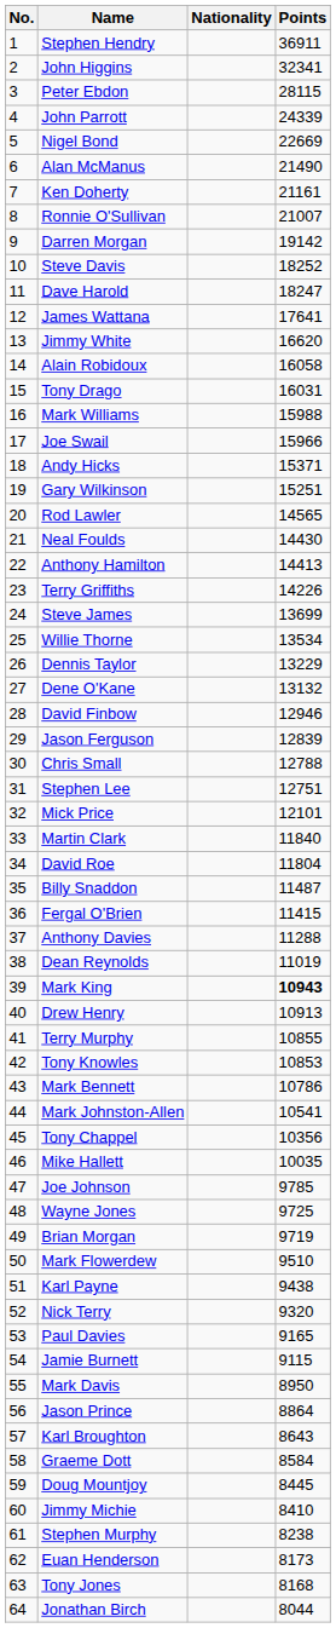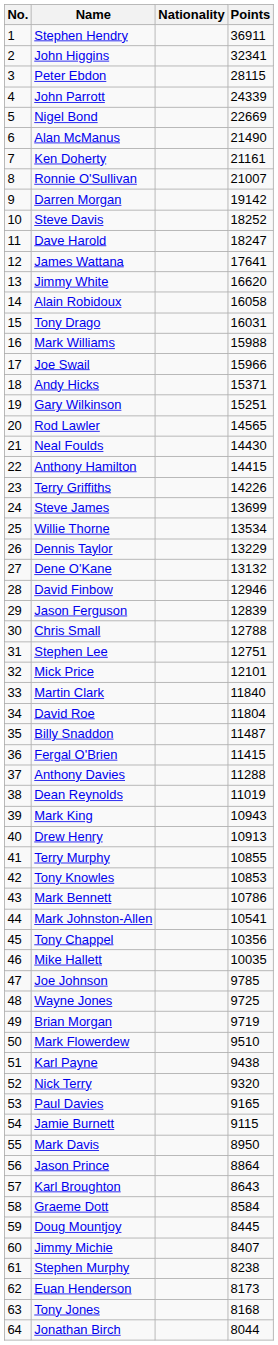 <table class="wikitable">
 <tr>
 <th>No.</th>
 <th align="left">Name</th>
 <th align="left">Nationality</th>
 <th align="left">Points</th>
 </tr>
 <tr>
 <td>1</td>
 <td><a href='#'>Stephen Hendry</a></td>
 <td></td>
 <td>36911</td>
 </tr>
 <tr>
 <td>2</td>
 <td><a href='#'>John Higgins</a></td>
 <td></td>
 <td>32341</td>
 </tr>
 <tr>
 <td>3</td>
 <td><a href='#'>Peter Ebdon</a></td>
 <td></td>
 <td>28115</td>
 </tr>
 <tr>
 <td>4</td>
 <td><a href='#'>John Parrott</a></td>
 <td></td>
 <td>24339</td>
 </tr>
 <tr>
 <td>5</td>
 <td><a href='#'>Nigel Bond</a></td>
 <td></td>
 <td>22669</td>
 </tr>
 <tr>
 <td>6</td>
 <td><a href='#'>Alan McManus</a></td>
 <td></td>
 <td>21490</td>
 </tr>
 <tr>
 <td>7</td>
 <td><a href='#'>Ken Doherty</a></td>
 <td></td>
 <td>21161</td>
 </tr>
 <tr>
 <td>8</td>
 <td><a href='#'>Ronnie O'Sullivan</a></td>
 <td></td>
 <td>21007</td>
 </tr>
 <tr>
 <td>9</td>
 <td><a href='#'>Darren Morgan</a></td>
 <td></td>
 <td>19142</td>
 </tr>
 <tr>
 <td>10</td>
 <td><a href='#'>Steve Davis</a></td>
 <td></td>
 <td>18252</td>
 </tr>
 <tr>
 <td>11</td>
 <td><a href='#'>Dave Harold</a></td>
 <td></td>
 <td>18247</td>
 </tr>
 <tr>
 <td>12</td>
 <td><a href='#'>James Wattana</a></td>
 <td></td>
 <td>17641</td>
 </tr>
 <tr>
 <td>13</td>
 <td><a href='#'>Jimmy White</a></td>
 <td></td>
 <td>16620</td>
 </tr>
 <tr>
 <td>14</td>
 <td><a href='#'>Alain Robidoux</a></td>
 <td></td>
 <td>16058</td>
 </tr>
 <tr>
 <td>15</td>
 <td><a href='#'>Tony Drago</a></td>
 <td></td>
 <td>16031</td>
 </tr>
 <tr>
 <td>16</td>
 <td><a href='#'>Mark Williams</a></td>
 <td></td>
 <td>15988</td>
 </tr>
 <tr>
 <td>17</td>
 <td><a href='#'>Joe Swail</a></td>
 <td></td>
 <td>15966</td>
 </tr>
 <tr>
 <td>18</td>
 <td><a href='#'>Andy Hicks</a></td>
 <td></td>
 <td>15371</td>
 </tr>
 <tr>
 <td>19</td>
 <td><a href='#'>Gary Wilkinson</a></td>
 <td></td>
 <td>15251</td>
 </tr>
 <tr>
 <td>20</td>
 <td><a href='#'>Rod Lawler</a></td>
 <td></td>
 <td>14565</td>
 </tr>
 <tr>
 <td>21</td>
 <td><a href='#'>Neal Foulds</a></td>
 <td></td>
 <td>14430</td>
 </tr>
 <tr>
 <td>22</td>
 <td><a href='#'>Anthony Hamilton</a></td>
 <td></td>
-<td>14413</td>
+<td>14415</td>
 </tr>
 <tr>
 <td>23</td>
 <td><a href='#'>Terry Griffiths</a></td>
 <td></td>
 <td>14226</td>
 </tr>
 <tr>
 <td>24</td>
 <td><a href='#'>Steve James</a></td>
 <td></td>
 <td>13699</td>
 </tr>
 <tr>
 <td>25</td>
 <td><a href='#'>Willie Thorne</a></td>
 <td></td>
 <td>13534</td>
 </tr>
 <tr>
 <td>26</td>
 <td><a href='#'>Dennis Taylor</a></td>
 <td></td>
 <td>13229</td>
 </tr>
 <tr>
 <td>27</td>
 <td><a href='#'>Dene O'Kane</a></td>
 <td></td>
 <td>13132</td>
 </tr>
 <tr>
 <td>28</td>
 <td><a href='#'>David Finbow</a></td>
 <td></td>
 <td>12946</td>
 </tr>
 <tr>
 <td>29</td>
 <td><a href='#'>Jason Ferguson</a></td>
 <td></td>
 <td>12839</td>
 </tr>
 <tr>
 <td>30</td>
 <td><a href='#'>Chris Small</a></td>
 <td></td>
 <td>12788</td>
 </tr>
 <tr>
 <td>31</td>
 <td><a href='#'>Stephen Lee</a></td>
 <td></td>
 <td>12751</td>
 </tr>
 <tr>
 <td>32</td>
 <td><a href='#'>Mick Price</a></td>
 <td></td>
 <td>12101</td>
 </tr>
 <tr>
 <td>33</td>
 <td><a href='#'>Martin Clark</a></td>
 <td></td>
 <td>11840</td>
 </tr>
 <tr>
 <td>34</td>
 <td><a href='#'>David Roe</a></td>
 <td></td>
 <td>11804</td>
 </tr>
 <tr>
 <td>35</td>
 <td><a href='#'>Billy Snaddon</a></td>
 <td></td>
 <td>11487</td>
 </tr>
 <tr>
 <td>36</td>
 <td><a href='#'>Fergal O'Brien</a></td>
 <td></td>
 <td>11415</td>
 </tr>
 <tr>
 <td>37</td>
 <td><a href='#'>Anthony Davies</a></td>
 <td></td>
 <td>11288</td>
 </tr>
 <tr>
 <td>38</td>
 <td><a href='#'>Dean Reynolds</a></td>
 <td></td>
 <td>11019</td>
 </tr>
 <tr>
 <td>39</td>
 <td><a href='#'>Mark King</a></td>
 <td></td>
-<td><strong>10943</strong></td>
+<td>10943</td>
 </tr>
 <tr>
 <td>40</td>
 <td><a href='#'>Drew Henry</a></td>
 <td></td>
 <td>10913</td>
 </tr>
 <tr>
 <td>41</td>
 <td><a href='#'>Terry Murphy</a></td>
 <td></td>
 <td>10855</td>
 </tr>
 <tr>
 <td>42</td>
 <td><a href='#'>Tony Knowles</a></td>
 <td></td>
 <td>10853</td>
 </tr>
 <tr>
 <td>43</td>
 <td><a href='#'>Mark Bennett</a></td>
 <td></td>
 <td>10786</td>
 </tr>
 <tr>
 <td>44</td>
 <td><a href='#'>Mark Johnston-Allen</a></td>
 <td></td>
 <td>10541</td>
 </tr>
 <tr>
 <td>45</td>
 <td><a href='#'>Tony Chappel</a></td>
 <td></td>
 <td>10356</td>
 </tr>
 <tr>
 <td>46</td>
 <td><a href='#'>Mike Hallett</a></td>
 <td></td>
 <td>10035</td>
 </tr>
 <tr>
 <td>47</td>
 <td><a href='#'>Joe Johnson</a></td>
 <td></td>
 <td>9785</td>
 </tr>
 <tr>
 <td>48</td>
 <td><a href='#'>Wayne Jones</a></td>
 <td></td>
 <td>9725</td>
 </tr>
 <tr>
 <td>49</td>
 <td><a href='#'>Brian Morgan</a></td>
 <td></td>
 <td>9719</td>
 </tr>
 <tr>
 <td>50</td>
 <td><a href='#'>Mark Flowerdew</a></td>
 <td></td>
 <td>9510</td>
 </tr>
 <tr>
 <td>51</td>
 <td><a href='#'>Karl Payne</a></td>
 <td></td>
 <td>9438</td>
 </tr>
 <tr>
 <td>52</td>
 <td><a href='#'>Nick Terry</a></td>
 <td></td>
 <td>9320</td>
 </tr>
 <tr>
 <td>53</td>
 <td><a href='#'>Paul Davies</a></td>
 <td></td>
 <td>9165</td>
 </tr>
 <tr>
 <td>54</td>
 <td><a href='#'>Jamie Burnett</a></td>
 <td></td>
 <td>9115</td>
 </tr>
 <tr>
 <td>55</td>
 <td><a href='#'>Mark Davis</a></td>
 <td></td>
 <td>8950</td>
 </tr>
 <tr>
 <td>56</td>
 <td><a href='#'>Jason Prince</a></td>
 <td></td>
 <td>8864</td>
 </tr>
 <tr>
 <td>57</td>
 <td><a href='#'>Karl Broughton</a></td>
 <td></td>
 <td>8643</td>
 </tr>
 <tr>
 <td>58</td>
 <td><a href='#'>Graeme Dott</a></td>
 <td></td>
 <td>8584</td>
 </tr>
 <tr>
 <td>59</td>
 <td><a href='#'>Doug Mountjoy</a></td>
 <td></td>
 <td>8445</td>
 </tr>
 <tr>
 <td>60</td>
 <td><a href='#'>Jimmy Michie</a></td>
 <td></td>
-<td>8410</td>
+<td>8407</td>
 </tr>
 <tr>
 <td>61</td>
 <td><a href='#'>Stephen Murphy</a></td>
 <td></td>
 <td>8238</td>
 </tr>
 <tr>
 <td>62</td>
 <td><a href='#'>Euan Henderson</a></td>
 <td></td>
 <td>8173</td>
 </tr>
 <tr>
 <td>63</td>
 <td><a href='#'>Tony Jones</a></td>
 <td></td>
 <td>8168</td>
 </tr>
 <tr>
 <td>64</td>
 <td><a href='#'>Jonathan Birch</a></td>
 <td></td>
 <td>8044</td>
 </tr>
 </table>
